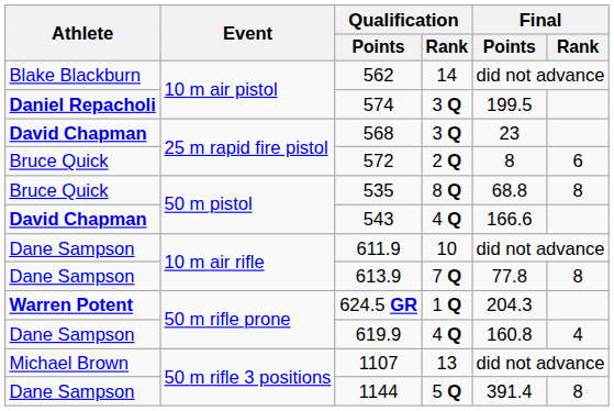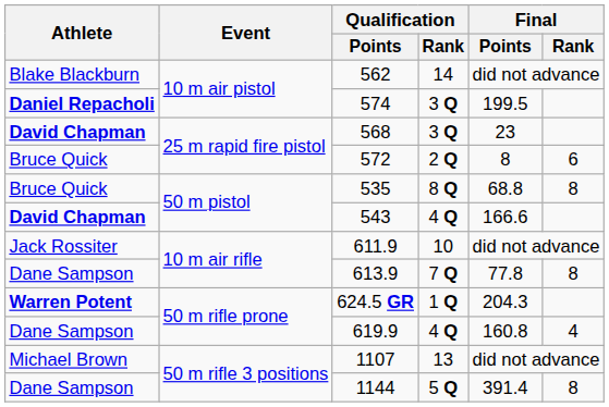 <table class="wikitable" style="font-size:90%;">
 <tr>
 <th rowspan=2>Athlete</th>
 <th rowspan=2>Event</th>
 <th colspan=2>Qualification</th>
 <th colspan=2>Final</th>
 </tr>
 <tr style="font-size:95%">
 <th>Points</th>
 <th>Rank</th>
 <th>Points</th>
 <th>Rank</th>
 </tr>
 <tr align=center>
 <td align=left><a href='#'>Blake Blackburn</a></td>
 <td align=left rowspan=2><a href='#'>10 m air pistol</a></td>
 <td>562</td>
 <td>14</td>
 <td colspan=2>did not advance</td>
 </tr>
 <tr align=center>
 <td align=left><strong><a href='#'>Daniel Repacholi</a></strong></td>
 <td>574</td>
 <td>3 <strong>Q</strong></td>
 <td>199.5</td>
 <td></td>
 </tr>
 <tr align=center>
 <td align=left><strong><a href='#'>David Chapman</a></strong></td>
 <td align=left rowspan=2><a href='#'>25 m rapid fire pistol</a></td>
 <td>568</td>
 <td>3 <strong>Q</strong></td>
 <td>23</td>
 <td></td>
 </tr>
 <tr align=center>
 <td align=left><a href='#'>Bruce Quick</a></td>
 <td>572</td>
 <td>2 <strong>Q</strong></td>
 <td>8</td>
 <td>6</td>
 </tr>
 <tr align=center>
 <td align=left><a href='#'>Bruce Quick</a></td>
 <td align=left rowspan=2><a href='#'>50 m pistol</a></td>
 <td>535</td>
 <td>8 <strong>Q</strong></td>
 <td>68.8</td>
 <td>8</td>
 </tr>
 <tr align=center>
 <td align=left><strong><a href='#'>David Chapman</a></strong></td>
 <td>543</td>
 <td>4 <strong>Q</strong></td>
 <td>166.6</td>
 <td></td>
 </tr>
 <tr align=center>
-<td align=left><a href='#'>Dane Sampson</a></td>
+<td align=left><a href='#'>Jack Rossiter</a></td>
 <td align=left rowspan=2><a href='#'>10 m air rifle</a></td>
 <td>611.9</td>
 <td>10</td>
 <td colspan=2>did not advance</td>
 </tr>
 <tr align=center>
 <td align=left><a href='#'>Dane Sampson</a></td>
 <td>613.9</td>
 <td>7 <strong>Q</strong></td>
 <td>77.8</td>
 <td>8</td>
 </tr>
 <tr align=center>
 <td align=left><strong><a href='#'>Warren Potent</a></strong></td>
 <td align=left rowspan=2><a href='#'>50 m rifle prone</a></td>
 <td>624.5 <a href='#'><strong>GR</strong></a></td>
 <td>1 <strong>Q</strong></td>
 <td>204.3</td>
 <td></td>
 </tr>
 <tr align=center>
 <td align=left><a href='#'>Dane Sampson</a></td>
 <td>619.9</td>
 <td>4 <strong>Q</strong></td>
 <td>160.8</td>
 <td>4</td>
 </tr>
 <tr align=center>
 <td align=left><a href='#'>Michael Brown</a></td>
 <td align=left rowspan=2><a href='#'>50 m rifle 3 positions</a></td>
 <td>1107</td>
 <td>13</td>
 <td colspan=2>did not advance</td>
 </tr>
 <tr align=center>
 <td align=left><a href='#'>Dane Sampson</a></td>
 <td>1144</td>
 <td>5 <strong>Q</strong></td>
 <td>391.4</td>
 <td>8</td>
 </tr>
 </table>
